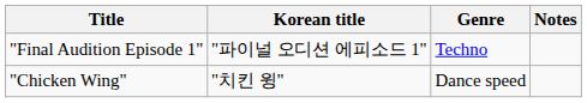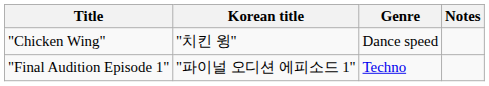 <table class="wikitable">
 <tr>
 <th>Title</th>
 <th>Korean title</th>
 <th>Genre</th>
 <th>Notes</th>
 </tr>
 <tr>
+<td>"Chicken Wing"</td>
+<td>"치킨 윙"</td>
+<td>Dance speed</td>
+<td></td>
+</tr>
+<tr>
 <td>"Final Audition Episode 1"</td>
 <td>"파이널 오디션 에피소드 1"</td>
 <td><a href='#'>Techno</a></td>
 <td></td>
 </tr>
-<tr>
-<td>"Chicken Wing"</td>
-<td>"치킨 윙"</td>
-<td>Dance speed</td>
-<td></td>
-</tr>
 </table>
